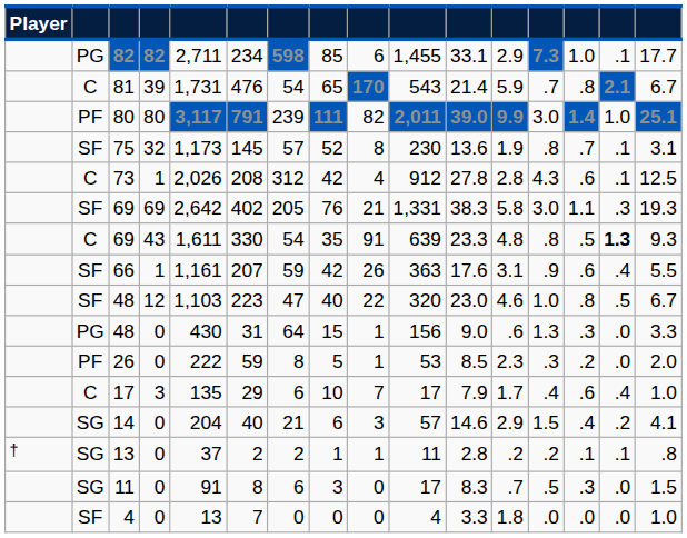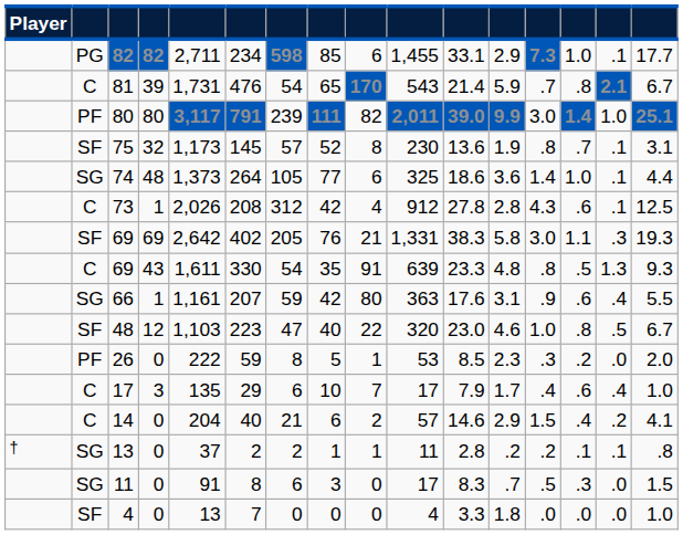 <table class="wikitable sortable" style="font-size: 95%; text-align:right;">
 <tr>
 <th style="background:#041E42; color:#FFFFFF; border-top:#0057B7 3px solid; border-bottom:#0057B7 3px solid;">Player</th>
 <th style="background:#041E42; color:#FFFFFF; border-top:#0057B7 3px solid; border-bottom:#0057B7 3px solid;"></th>
 <th style="background:#041E42; color:#FFFFFF; border-top:#0057B7 3px solid; border-bottom:#0057B7 3px solid;"></th>
 <th style="background:#041E42; color:#FFFFFF; border-top:#0057B7 3px solid; border-bottom:#0057B7 3px solid;"></th>
 <th style="background:#041E42; color:#FFFFFF; border-top:#0057B7 3px solid; border-bottom:#0057B7 3px solid;"></th>
 <th style="background:#041E42; color:#FFFFFF; border-top:#0057B7 3px solid; border-bottom:#0057B7 3px solid;"></th>
 <th style="background:#041E42; color:#FFFFFF; border-top:#0057B7 3px solid; border-bottom:#0057B7 3px solid;"></th>
 <th style="background:#041E42; color:#FFFFFF; border-top:#0057B7 3px solid; border-bottom:#0057B7 3px solid;"></th>
 <th style="background:#041E42; color:#FFFFFF; border-top:#0057B7 3px solid; border-bottom:#0057B7 3px solid;"></th>
 <th style="background:#041E42; color:#FFFFFF; border-top:#0057B7 3px solid; border-bottom:#0057B7 3px solid;"></th>
 <th style="background:#041E42; color:#FFFFFF; border-top:#0057B7 3px solid; border-bottom:#0057B7 3px solid;"></th>
 <th style="background:#041E42; color:#FFFFFF; border-top:#0057B7 3px solid; border-bottom:#0057B7 3px solid;"></th>
 <th style="background:#041E42; color:#FFFFFF; border-top:#0057B7 3px solid; border-bottom:#0057B7 3px solid;"></th>
 <th style="background:#041E42; color:#FFFFFF; border-top:#0057B7 3px solid; border-bottom:#0057B7 3px solid;"></th>
 <th style="background:#041E42; color:#FFFFFF; border-top:#0057B7 3px solid; border-bottom:#0057B7 3px solid;"></th>
 <th style="background:#041E42; color:#FFFFFF; border-top:#0057B7 3px solid; border-bottom:#0057B7 3px solid;"></th>
 </tr>
 <tr>
 <td style="text-align:left;"></td>
 <td style="text-align:center;">PG</td>
 <td style="background:#0057B7; color:#8D9093;"><strong>82</strong></td>
 <td style="background:#0057B7; color:#8D9093;"><strong>82</strong></td>
 <td>2,711</td>
 <td>234</td>
 <td style="background:#0057B7; color:#8D9093;"><strong>598</strong></td>
 <td>85</td>
 <td>6</td>
 <td>1,455</td>
 <td>33.1</td>
 <td>2.9</td>
 <td style="background:#0057B7; color:#8D9093;"><strong>7.3</strong></td>
 <td>1.0</td>
 <td>.1</td>
 <td>17.7</td>
 </tr>
 <tr>
 <td style="text-align:left;"></td>
 <td style="text-align:center;">C</td>
 <td>81</td>
 <td>39</td>
 <td>1,731</td>
 <td>476</td>
 <td>54</td>
 <td>65</td>
 <td style="background:#0057B7; color:#8D9093;"><strong>170</strong></td>
 <td>543</td>
 <td>21.4</td>
 <td>5.9</td>
 <td>.7</td>
 <td>.8</td>
 <td style="background:#0057B7; color:#8D9093;"><strong>2.1</strong></td>
 <td>6.7</td>
 </tr>
 <tr>
 <td style="text-align:left;"></td>
 <td style="text-align:center;">PF</td>
 <td>80</td>
 <td>80</td>
 <td style="background:#0057B7; color:#8D9093;"><strong>3,117</strong></td>
 <td style="background:#0057B7; color:#8D9093;"><strong>791</strong></td>
 <td>239</td>
 <td style="background:#0057B7; color:#8D9093;"><strong>111</strong></td>
 <td>82</td>
 <td style="background:#0057B7; color:#8D9093;"><strong>2,011</strong></td>
 <td style="background:#0057B7; color:#8D9093;"><strong>39.0</strong></td>
 <td style="background:#0057B7; color:#8D9093;"><strong>9.9</strong></td>
 <td>3.0</td>
 <td style="background:#0057B7; color:#8D9093;"><strong>1.4</strong></td>
 <td>1.0</td>
 <td style="background:#0057B7; color:#8D9093;"><strong>25.1</strong></td>
 </tr>
 <tr>
 <td style="text-align:left;"></td>
 <td style="text-align:center;">SF</td>
 <td>75</td>
 <td>32</td>
 <td>1,173</td>
 <td>145</td>
 <td>57</td>
 <td>52</td>
 <td>8</td>
 <td>230</td>
 <td>13.6</td>
 <td>1.9</td>
 <td>.8</td>
 <td>.7</td>
 <td>.1</td>
 <td>3.1</td>
 </tr>
 <tr>
 <td style="text-align:left;"></td>
+<td style="text-align:center;">SG</td>
+<td>74</td>
+<td>48</td>
+<td>1,373</td>
+<td>264</td>
+<td>105</td>
+<td>77</td>
+<td>6</td>
+<td>325</td>
+<td>18.6</td>
+<td>3.6</td>
+<td>1.4</td>
+<td>1.0</td>
+<td>.1</td>
+<td>4.4</td>
+</tr>
+<tr>
+<td style="text-align:left;"></td>
 <td style="text-align:center;">C</td>
 <td>73</td>
 <td>1</td>
 <td>2,026</td>
 <td>208</td>
 <td>312</td>
 <td>42</td>
 <td>4</td>
 <td>912</td>
 <td>27.8</td>
 <td>2.8</td>
 <td>4.3</td>
 <td>.6</td>
 <td>.1</td>
 <td>12.5</td>
 </tr>
 <tr>
 <td style="text-align:left;"></td>
 <td style="text-align:center;">SF</td>
 <td>69</td>
 <td>69</td>
 <td>2,642</td>
 <td>402</td>
 <td>205</td>
 <td>76</td>
 <td>21</td>
 <td>1,331</td>
 <td>38.3</td>
 <td>5.8</td>
 <td>3.0</td>
 <td>1.1</td>
 <td>.3</td>
 <td>19.3</td>
 </tr>
 <tr>
 <td style="text-align:left;"></td>
 <td style="text-align:center;">C</td>
 <td>69</td>
 <td>43</td>
 <td>1,611</td>
 <td>330</td>
 <td>54</td>
 <td>35</td>
 <td>91</td>
 <td>639</td>
 <td>23.3</td>
 <td>4.8</td>
 <td>.8</td>
 <td>.5</td>
-<td><strong>1.3</strong></td>
+<td>1.3</td>
 <td>9.3</td>
 </tr>
 <tr>
 <td style="text-align:left;"></td>
-<td style="text-align:center;">SF</td>
+<td style="text-align:center;">SG</td>
 <td>66</td>
 <td>1</td>
 <td>1,161</td>
 <td>207</td>
 <td>59</td>
 <td>42</td>
-<td>26</td>
+<td>80</td>
 <td>363</td>
 <td>17.6</td>
 <td>3.1</td>
 <td>.9</td>
 <td>.6</td>
 <td>.4</td>
 <td>5.5</td>
 </tr>
 <tr>
 <td style="text-align:left;"></td>
 <td style="text-align:center;">SF</td>
 <td>48</td>
 <td>12</td>
 <td>1,103</td>
 <td>223</td>
 <td>47</td>
 <td>40</td>
 <td>22</td>
 <td>320</td>
 <td>23.0</td>
 <td>4.6</td>
 <td>1.0</td>
 <td>.8</td>
 <td>.5</td>
 <td>6.7</td>
-</tr>
-<tr>
-<td style="text-align:left;"></td>
-<td style="text-align:center;">PG</td>
-<td>48</td>
-<td>0</td>
-<td>430</td>
-<td>31</td>
-<td>64</td>
-<td>15</td>
-<td>1</td>
-<td>156</td>
-<td>9.0</td>
-<td>.6</td>
-<td>1.3</td>
-<td>.3</td>
-<td>.0</td>
-<td>3.3</td>
 </tr>
 <tr>
 <td style="text-align:left;"></td>
 <td style="text-align:center;">PF</td>
 <td>26</td>
 <td>0</td>
 <td>222</td>
 <td>59</td>
 <td>8</td>
 <td>5</td>
 <td>1</td>
 <td>53</td>
 <td>8.5</td>
 <td>2.3</td>
 <td>.3</td>
 <td>.2</td>
 <td>.0</td>
 <td>2.0</td>
 </tr>
 <tr>
 <td style="text-align:left;"></td>
 <td style="text-align:center;">C</td>
 <td>17</td>
 <td>3</td>
 <td>135</td>
 <td>29</td>
 <td>6</td>
 <td>10</td>
 <td>7</td>
 <td>17</td>
 <td>7.9</td>
 <td>1.7</td>
 <td>.4</td>
 <td>.6</td>
 <td>.4</td>
 <td>1.0</td>
 </tr>
 <tr>
 <td style="text-align:left;"></td>
-<td style="text-align:center;">SG</td>
+<td style="text-align:center;">C</td>
 <td>14</td>
 <td>0</td>
 <td>204</td>
 <td>40</td>
 <td>21</td>
 <td>6</td>
-<td>3</td>
+<td>2</td>
 <td>57</td>
 <td>14.6</td>
 <td>2.9</td>
 <td>1.5</td>
 <td>.4</td>
 <td>.2</td>
 <td>4.1</td>
 </tr>
 <tr>
 <td style="text-align:left;"><sup>†</sup></td>
 <td style="text-align:center;">SG</td>
 <td>13</td>
 <td>0</td>
 <td>37</td>
 <td>2</td>
 <td>2</td>
 <td>1</td>
 <td>1</td>
 <td>11</td>
 <td>2.8</td>
 <td>.2</td>
 <td>.2</td>
 <td>.1</td>
 <td>.1</td>
 <td>.8</td>
 </tr>
 <tr>
 <td style="text-align:left;"></td>
 <td style="text-align:center;">SG</td>
 <td>11</td>
 <td>0</td>
 <td>91</td>
 <td>8</td>
 <td>6</td>
 <td>3</td>
 <td>0</td>
 <td>17</td>
 <td>8.3</td>
 <td>.7</td>
 <td>.5</td>
 <td>.3</td>
 <td>.0</td>
 <td>1.5</td>
 </tr>
 <tr>
 <td style="text-align:left;"></td>
 <td style="text-align:center;">SF</td>
 <td>4</td>
 <td>0</td>
 <td>13</td>
 <td>7</td>
 <td>0</td>
 <td>0</td>
 <td>0</td>
 <td>4</td>
 <td>3.3</td>
 <td>1.8</td>
 <td>.0</td>
 <td>.0</td>
 <td>.0</td>
 <td>1.0</td>
 </tr>
 </table>
